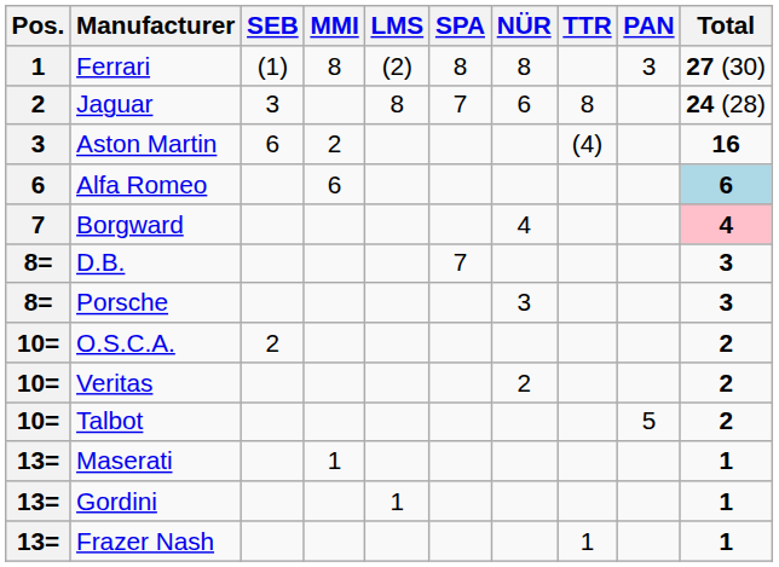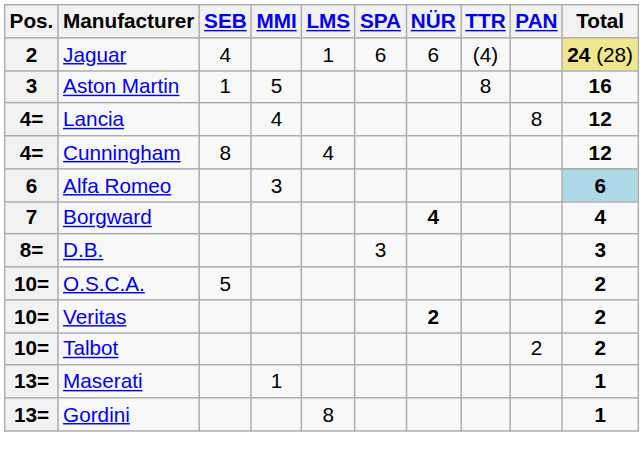 <table class="wikitable" style="font-size: 90%;">
 <tr>
 <th>Pos.</th>
 <th>Manufacturer</th>
 <th> <a href='#'>SEB</a></th>
 <th> <a href='#'>MMI</a></th>
 <th> <a href='#'>LMS</a></th>
 <th> <a href='#'>SPA</a></th>
 <th> <a href='#'>NÜR</a></th>
 <th> <a href='#'>TTR</a></th>
 <th> <a href='#'>PAN</a></th>
 <th>Total</th>
 </tr>
 <tr>
-<th>1</th>
-<td> <a href='#'>Ferrari</a></td>
-<td align=center>(1)</td>
-<td align=center>8</td>
-<td align=center>(2)</td>
-<td align=center>8</td>
-<td align=center>8</td>
-<td></td>
-<td align=center>3</td>
-<td align=center><strong>27</strong> (30)</td>
-</tr>
-<tr>
 <th>2</th>
 <td> <a href='#'>Jaguar</a></td>
-<td align=center>3</td>
+<td align=center>4</td>
 <td></td>
-<td align=center>8</td>
-<td align=center>7</td>
+<td align=center>1</td>
 <td align=center>6</td>
-<td align=center>8</td>
+<td align=center>6</td>
+<td align=center>(4)</td>
 <td></td>
-<td align=center><strong>24</strong> (28)</td>
+<td align=center style="background: khaki;"><strong>24</strong> (28)</td>
 </tr>
 <tr>
 <th>3</th>
 <td> <a href='#'>Aston Martin</a></td>
-<td align=center>6</td>
-<td align=center>2</td>
+<td align=center>1</td>
+<td align=center>5</td>
 <td></td>
 <td></td>
 <td></td>
-<td align=center>(4)</td>
+<td align=center>8</td>
 <td></td>
 <td align=center><strong>16</strong></td>
+</tr>
+<tr>
+<th>4=</th>
+<td> <a href='#'>Lancia</a></td>
+<td></td>
+<td align=center>4</td>
+<td></td>
+<td></td>
+<td></td>
+<td></td>
+<td align=center>8</td>
+<td align=center><strong>12</strong></td>
+</tr>
+<tr>
+<th>4=</th>
+<td> <a href='#'>Cunningham</a></td>
+<td align=center>8</td>
+<td></td>
+<td align=center>4</td>
+<td></td>
+<td></td>
+<td></td>
+<td></td>
+<td align=center><strong>12</strong></td>
 </tr>
 <tr>
 <th>6</th>
 <td> <a href='#'>Alfa Romeo</a></td>
 <td></td>
-<td align=center>6</td>
+<td align=center>3</td>
 <td></td>
 <td></td>
 <td></td>
 <td></td>
 <td></td>
 <td align=center style="background: lightblue;"><strong>6</strong></td>
 </tr>
 <tr>
 <th>7</th>
 <td> <a href='#'>Borgward</a></td>
 <td></td>
 <td></td>
 <td></td>
 <td></td>
-<td align=center>4</td>
+<td align=center><strong>4</strong></td>
 <td></td>
 <td></td>
-<td align=center style="background: pink;"><strong>4</strong></td>
+<td align=center><strong>4</strong></td>
 </tr>
 <tr>
 <th>8=</th>
 <td> <a href='#'>D.B.</a></td>
 <td></td>
 <td></td>
 <td></td>
-<td align=center>7</td>
+<td align=center>3</td>
 <td></td>
-<td></td>
-<td></td>
-<td align=center><strong>3</strong></td>
-</tr>
-<tr>
-<th>8=</th>
-<td> <a href='#'>Porsche</a></td>
-<td></td>
-<td></td>
-<td></td>
-<td></td>
-<td align=center>3</td>
 <td></td>
 <td></td>
 <td align=center><strong>3</strong></td>
 </tr>
 <tr>
 <th>10=</th>
 <td> <a href='#'>O.S.C.A.</a></td>
-<td align=center>2</td>
+<td align=center>5</td>
 <td></td>
 <td></td>
 <td></td>
 <td></td>
 <td></td>
 <td></td>
 <td align=center><strong>2</strong></td>
 </tr>
 <tr>
 <th>10=</th>
 <td> <a href='#'>Veritas</a></td>
 <td></td>
 <td></td>
 <td></td>
 <td></td>
-<td align=center>2</td>
+<td align=center><strong>2</strong></td>
 <td></td>
 <td></td>
 <td align=center><strong>2</strong></td>
 </tr>
 <tr>
 <th>10=</th>
 <td> <a href='#'>Talbot</a></td>
 <td></td>
 <td></td>
 <td></td>
 <td></td>
 <td></td>
 <td></td>
-<td align=center>5</td>
+<td align=center>2</td>
 <td align=center><strong>2</strong></td>
 </tr>
 <tr>
 <th>13=</th>
 <td> <a href='#'>Maserati</a></td>
 <td></td>
 <td align=center>1</td>
 <td></td>
 <td></td>
 <td></td>
 <td></td>
 <td></td>
 <td align=center><strong>1</strong></td>
 </tr>
 <tr>
 <th>13=</th>
 <td> <a href='#'>Gordini</a></td>
 <td></td>
 <td></td>
-<td align=center>1</td>
+<td align=center>8</td>
 <td></td>
 <td></td>
 <td></td>
 <td></td>
 <td align=center><strong>1</strong></td>
 </tr>
-<tr>
-<th>13=</th>
-<td> <a href='#'>Frazer Nash</a></td>
-<td></td>
-<td></td>
-<td></td>
-<td></td>
-<td></td>
-<td align=center>1</td>
-<td></td>
-<td align=center><strong>1</strong></td>
-</tr>
 </table>
